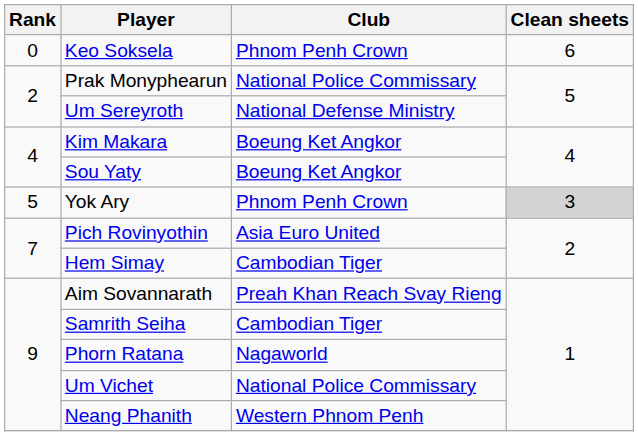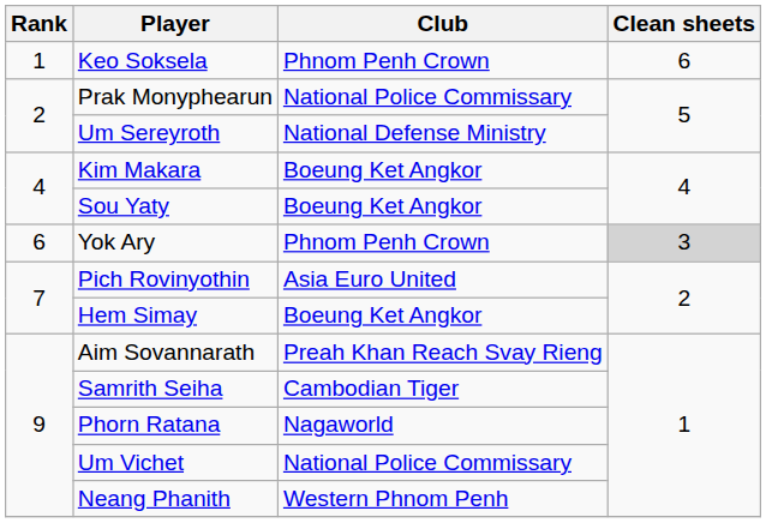 <table class="wikitable" style="text-align:center">
 <tr>
 <th>Rank</th>
 <th>Player</th>
 <th>Club</th>
 <th>Clean sheets</th>
 </tr>
 <tr>
-<td rowspan="1">0</td>
+<td rowspan="1">1</td>
 <td align="left"> <a href='#'>Keo Soksela</a></td>
 <td align="left"><a href='#'>Phnom Penh Crown</a></td>
 <td rowspan="1">6</td>
 </tr>
 <tr>
 <td rowspan="2">2</td>
 <td align="left"> Prak Monyphearun</td>
 <td align="left"><a href='#'>National Police Commissary</a></td>
 <td rowspan="2">5</td>
 </tr>
 <tr>
 <td align="left"> <a href='#'>Um Sereyroth</a></td>
 <td align="left"><a href='#'>National Defense Ministry</a></td>
 </tr>
 <tr>
 <td rowspan="2">4</td>
 <td align="left"> <a href='#'>Kim Makara</a></td>
 <td align="left"><a href='#'>Boeung Ket Angkor</a></td>
 <td rowspan="2">4</td>
 </tr>
 <tr>
 <td align="left"> <a href='#'>Sou Yaty</a></td>
 <td align="left"><a href='#'>Boeung Ket Angkor</a></td>
 </tr>
 <tr>
-<td rowspan="1">5</td>
+<td rowspan="1">6</td>
 <td align="left"> Yok Ary</td>
 <td align="left"><a href='#'>Phnom Penh Crown</a></td>
 <td rowspan="1" style="background: lightgrey;">3</td>
 </tr>
 <tr>
 <td rowspan="2">7</td>
 <td align="left"> <a href='#'>Pich Rovinyothin</a></td>
 <td align="left"><a href='#'>Asia Euro United</a></td>
 <td rowspan="2">2</td>
 </tr>
 <tr>
 <td align="left"> <a href='#'>Hem Simay</a></td>
-<td align="left"><a href='#'>Cambodian Tiger</a></td>
+<td align="left"><a href='#'>Boeung Ket Angkor</a></td>
 </tr>
 <tr>
 <td rowspan="5">9</td>
 <td align="left"> Aim Sovannarath</td>
 <td align="left"><a href='#'>Preah Khan Reach Svay Rieng</a></td>
 <td rowspan="5">1</td>
 </tr>
 <tr>
 <td align="left"> <a href='#'>Samrith Seiha</a></td>
 <td align="left"><a href='#'>Cambodian Tiger</a></td>
 </tr>
 <tr>
 <td align="left"> <a href='#'>Phorn Ratana</a></td>
 <td align="left"><a href='#'>Nagaworld</a></td>
 </tr>
 <tr>
 <td align="left"> <a href='#'>Um Vichet</a></td>
 <td align="left"><a href='#'>National Police Commissary</a></td>
 </tr>
 <tr>
 <td align="left"> <a href='#'>Neang Phanith</a></td>
 <td align="left"><a href='#'>Western Phnom Penh</a></td>
 </tr>
 <tr>
 </tr>
 </table>
